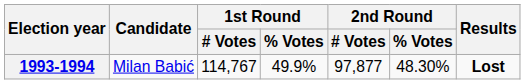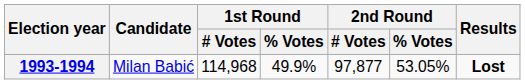 <table class="wikitable" style="text-align:center">
 <tr>
 <th rowspan=2>Election year</th>
 <th rowspan=2>Candidate</th>
 <th colspan=2>1st Round</th>
 <th colspan=2>2nd Round</th>
 <th rowspan=2>Results</th>
 </tr>
 <tr>
 <th># Votes</th>
 <th>% Votes</th>
 <th># Votes</th>
 <th>% Votes</th>
 </tr>
 <tr>
 <th><a href='#'>1993-1994</a></th>
 <td><a href='#'>Milan Babić</a></td>
-<td>114,767</td>
+<td>114,968</td>
 <td>49.9%</td>
 <td>97,877</td>
-<td>48.30%</td>
+<td>53.05%</td>
 <td><strong>Lost</strong> </td>
 </tr>
 </table>
